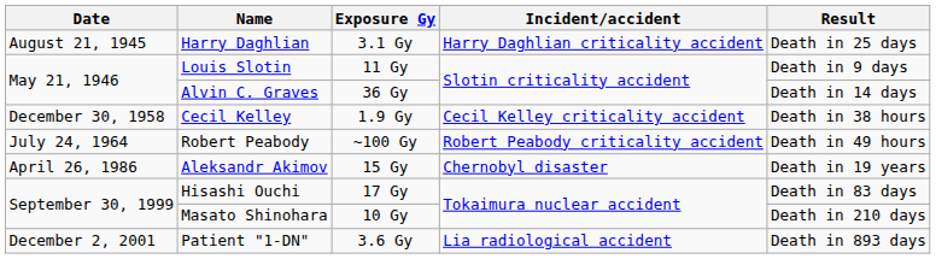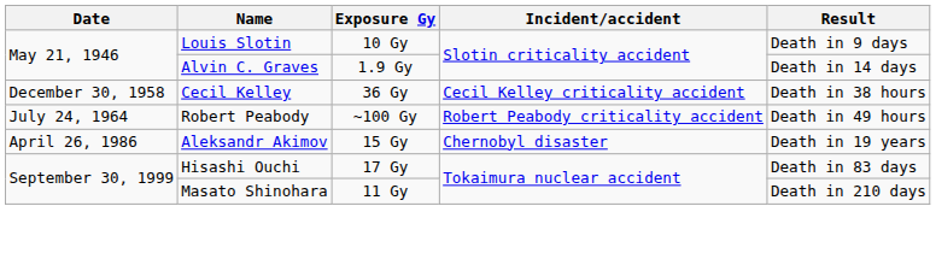 <table class="wikitable sortable">
 <tr>
 <th>Date</th>
 <th>Name</th>
 <th>Exposure <a href='#'>Gy</a></th>
 <th>Incident/accident</th>
 <th>Result</th>
 </tr>
 <tr>
-<td>August 21, 1945</td>
-<td><a href='#'>Harry Daghlian</a></td>
-<td align="center" data-sort-value="3.1">3.1 Gy</td>
-<td><a href='#'>Harry Daghlian criticality accident</a></td>
-<td data-sort-value="25">Death in 25 days</td>
-</tr>
-<tr>
 <td rowspan="2">May 21, 1946</td>
 <td><a href='#'>Louis Slotin</a></td>
-<td align="center" data-sort-value="11">11 Gy</td>
+<td align="center" data-sort-value="1.9">10 Gy</td>
 <td rowspan="2"><a href='#'>Slotin criticality accident</a></td>
 <td data-sort-value="9">Death in 9 days</td>
 </tr>
 <tr>
 <td><a href='#'>Alvin C. Graves</a></td>
-<td align="center" data-sort-value="36">36 Gy</td>
+<td align="center" data-sort-value="1.9">1.9 Gy</td>
 <td data-sort-value="14">Death in 14 days</td>
 </tr>
 <tr>
 <td>December 30, 1958</td>
 <td><a href='#'>Cecil Kelley</a></td>
-<td align="center" data-sort-value="1.9">1.9 Gy</td>
+<td align="center" data-sort-value="36">36 Gy</td>
 <td><a href='#'>Cecil Kelley criticality accident</a></td>
 <td data-sort-value="1.6">Death in 38 hours</td>
 </tr>
 <tr>
 <td>July 24, 1964</td>
 <td>Robert Peabody</td>
 <td align="center" data-sort-value="100">~100 Gy</td>
 <td><a href='#'>Robert Peabody criticality accident</a></td>
 <td data-sort-value="2">Death in 49 hours</td>
 </tr>
 <tr>
 <td>April 26, 1986</td>
 <td><a href='#'>Aleksandr Akimov</a></td>
 <td align="center" data-sort-value="15">15 Gy</td>
 <td><a href='#'>Chernobyl disaster</a></td>
 <td data-sort-value="6935">Death in 19 years</td>
 </tr>
 <tr>
 <td rowspan="2">September 30, 1999</td>
 <td>Hisashi Ouchi</td>
 <td align="center" data-sort-value="11">17 Gy</td>
 <td rowspan="2"><a href='#'>Tokaimura nuclear accident</a></td>
 <td data-sort-value="9">Death in 83 days</td>
 </tr>
 <tr>
 <td>Masato Shinohara</td>
-<td align="center" data-sort-value="1.9">10 Gy</td>
+<td align="center" data-sort-value="11">11 Gy</td>
 <td data-sort-value="6935">Death in 210 days</td>
 </tr>
-<tr>
-<td>December 2, 2001</td>
-<td>Patient "1-DN"</td>
-<td align="center" data-sort-value="3.6">3.6 Gy </td>
-<td><a href='#'>Lia radiological accident</a></td>
-<td data-sort-value="893">Death in 893 days</td>
-</tr>
 </table>
